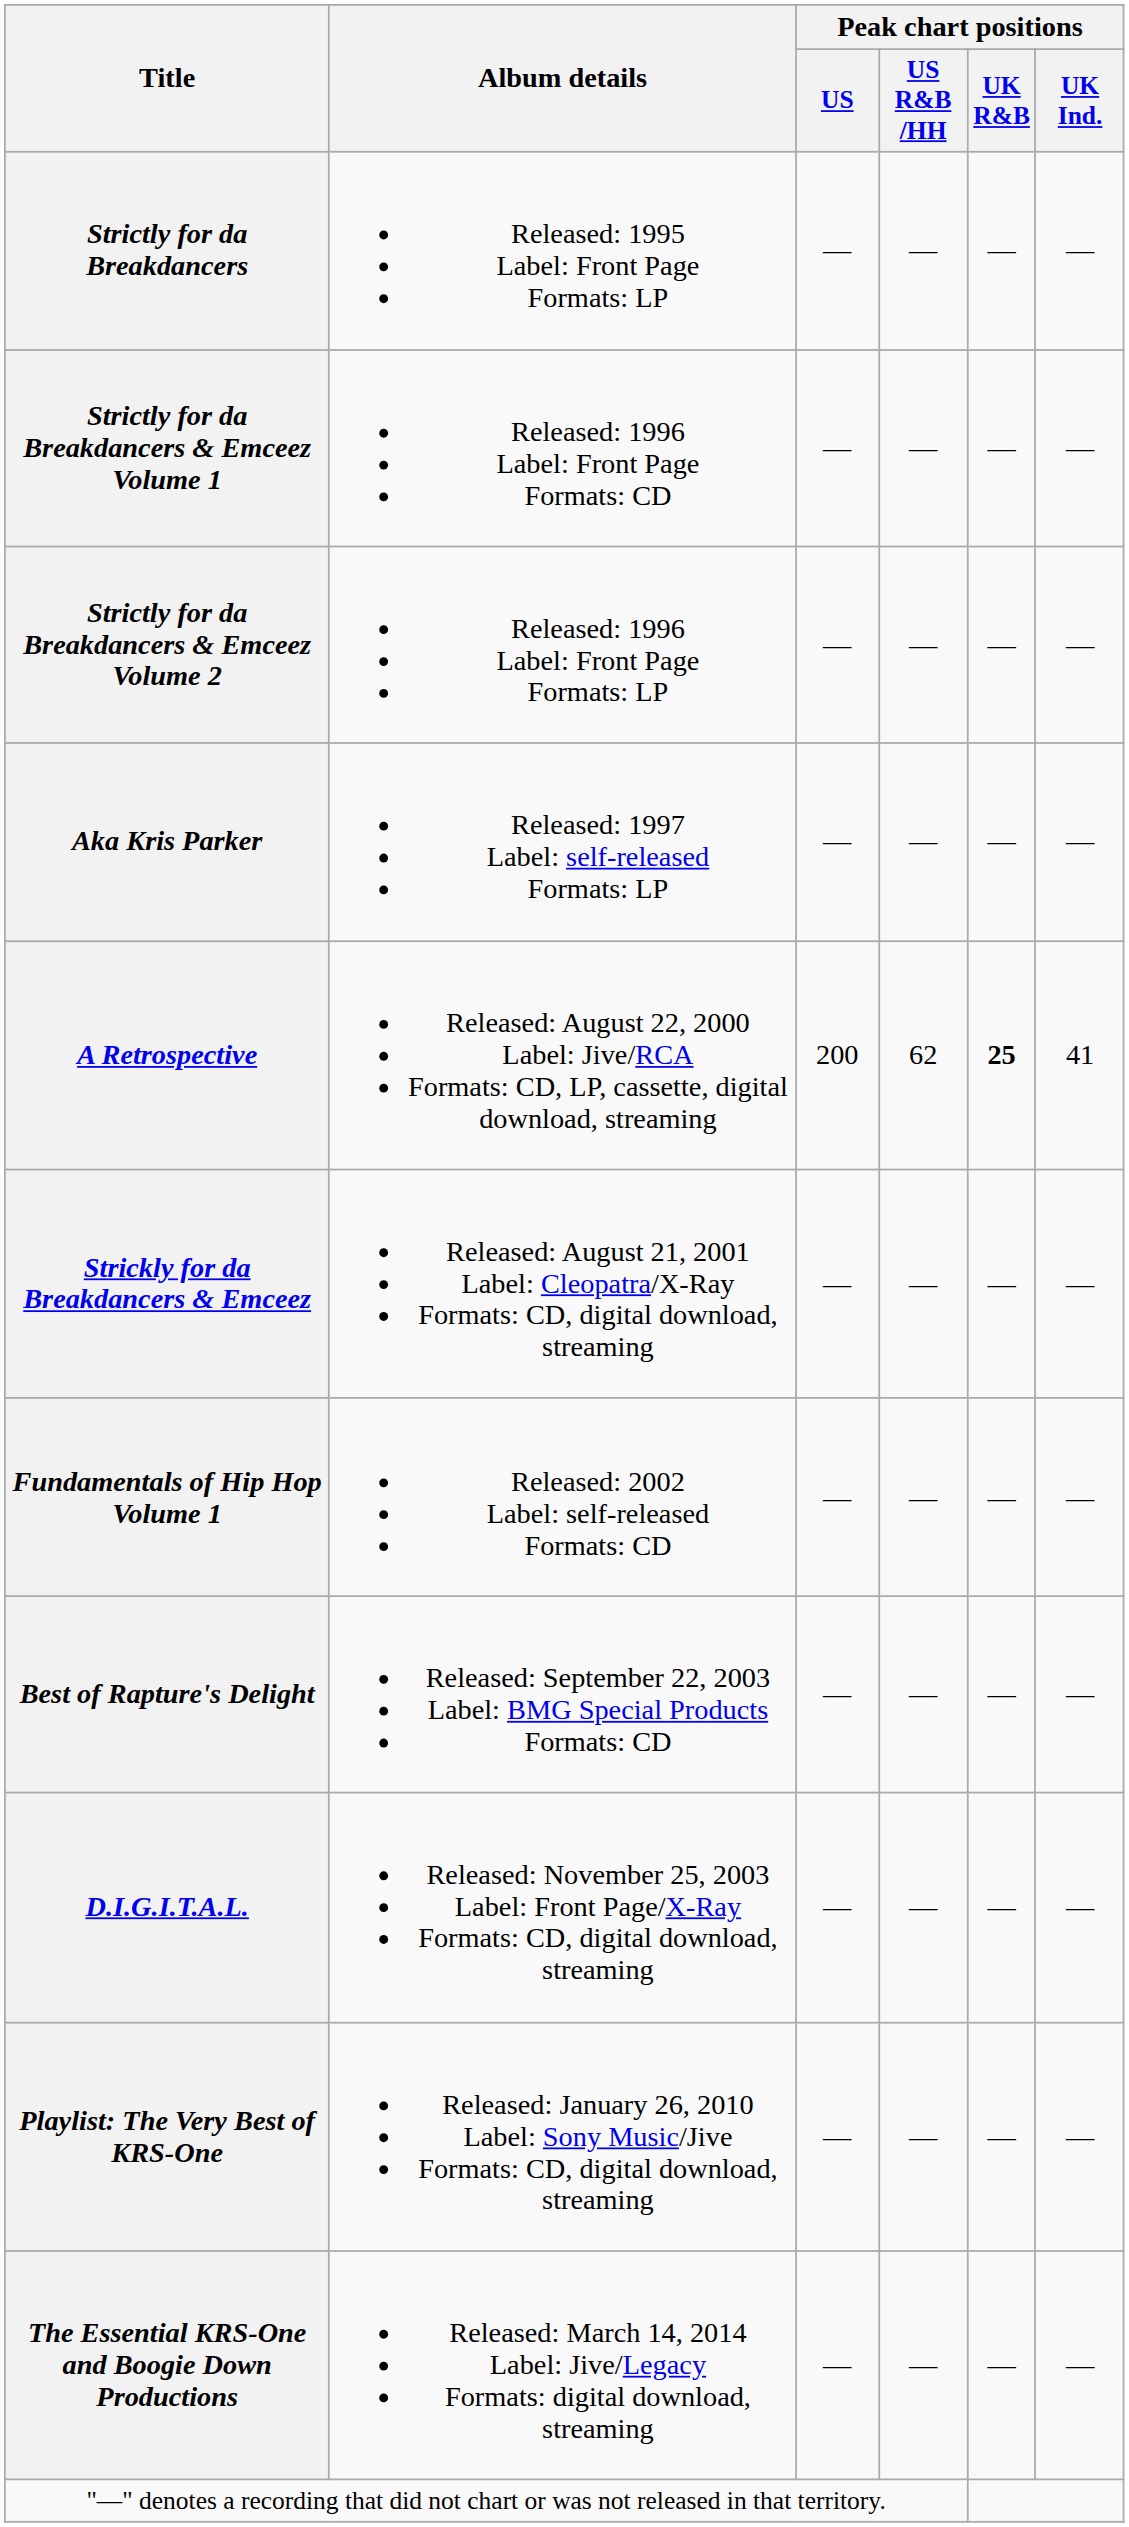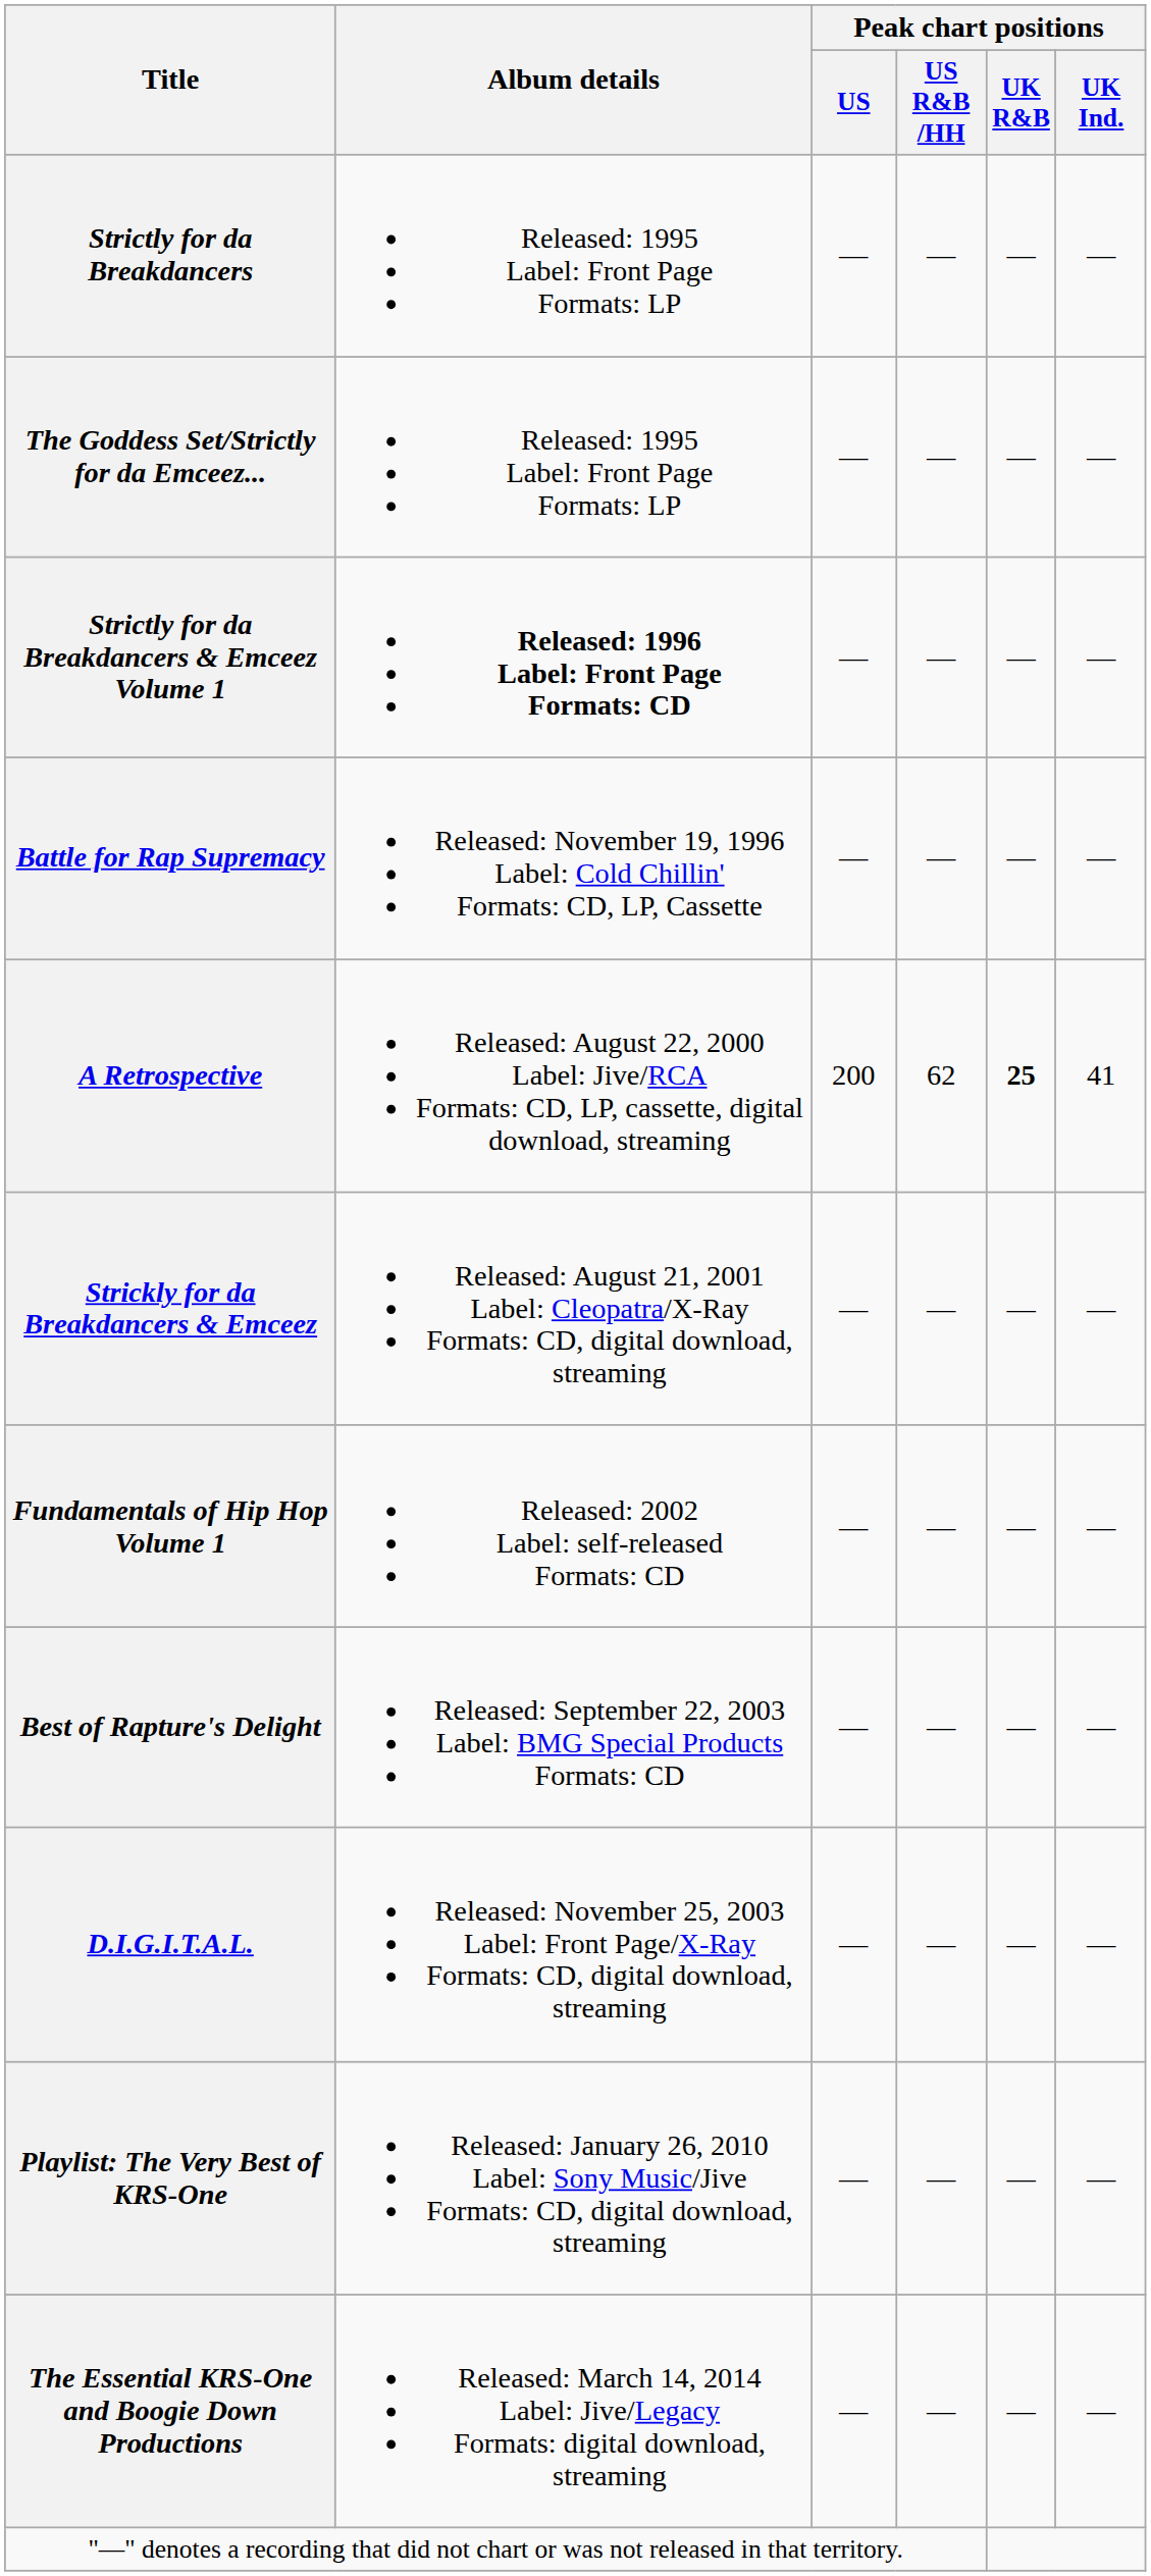 <table class="wikitable plainrowheaders" style="text-align:center;">
 <tr>
 <th scope="col" rowspan="2" style="width:11em;">Title</th>
 <th scope="col" rowspan="2" style="width:16em;">Album details</th>
 <th scope="col" colspan="4">Peak chart positions</th>
 </tr>
 <tr>
 <th scope="col" style="width:2.8em;font-size:90%;"><a href='#'>US</a><br></th>
 <th scope="col" style="width:3em;font-size:90%;"><a href='#'>US<br>R&B<br>/HH</a><br></th>
 <th style="width:2em;font-size:90%;"><a href='#'>UK<br>R&B</a><br></th>
 <th scope="col" style="width:3em;font-size:90%;"><a href='#'>UK Ind.</a><br></th>
 </tr>
 <tr>
 <th scope="row"><em>Strictly for da Breakdancers</em></th>
 <td><br><ul><li>Released: 1995</li><li>Label: Front Page</li><li>Formats: LP</li></ul></td>
 <td style="text-align:center;">—</td>
 <td style="text-align:center;">—</td>
 <td style="text-align:center;">—</td>
 <td style="text-align:center;">—</td>
 </tr>
 <tr>
-<th scope="row"><em>Strictly for da Breakdancers & Emceez Volume 1</em></th>
-<td><br><ul><li>Released: 1996</li><li>Label: Front Page</li><li>Formats: CD</li></ul></td>
+<th scope="row"><em>The Goddess Set/Strictly for da Emceez...</em></th>
+<td><br><ul><li>Released: 1995</li><li>Label: Front Page</li><li>Formats: LP</li></ul></td>
 <td style="text-align:center;">—</td>
 <td style="text-align:center;">—</td>
 <td style="text-align:center;">—</td>
 <td style="text-align:center;">—</td>
 </tr>
 <tr>
-<th scope="row"><em>Strictly for da Breakdancers & Emceez Volume 2</em></th>
-<td><br><ul><li>Released: 1996</li><li>Label: Front Page</li><li>Formats: LP</li></ul></td>
+<th scope="row"><em>Strictly for da Breakdancers & Emceez Volume 1</em></th>
+<td><strong><br><ul><li>Released: 1996</li><li>Label: Front Page</li><li>Formats: CD</li></ul></strong></td>
 <td style="text-align:center;">—</td>
 <td style="text-align:center;">—</td>
 <td style="text-align:center;">—</td>
 <td style="text-align:center;">—</td>
 </tr>
 <tr>
-<th scope="row"><em>Aka Kris Parker</em></th>
-<td><br><ul><li>Released: 1997</li><li>Label: <a href='#'>self-released</a></li><li>Formats: LP</li></ul></td>
+<th scope="row"><em><a href='#'>Battle for Rap Supremacy</a></em></th>
+<td><br><ul><li>Released: November 19, 1996</li><li>Label: <a href='#'>Cold Chillin'</a></li><li>Formats: CD, LP, Cassette</li></ul></td>
 <td style="text-align:center;">—</td>
 <td style="text-align:center;">—</td>
 <td style="text-align:center;">—</td>
 <td style="text-align:center;">—</td>
 </tr>
 <tr>
 <th scope="row"><em><a href='#'>A Retrospective</a></em></th>
 <td><br><ul><li>Released: August 22, 2000</li><li>Label: Jive/<a href='#'>RCA</a></li><li>Formats: CD, LP, cassette, digital download, streaming</li></ul></td>
 <td style="text-align:center;">200</td>
 <td style="text-align:center;">62</td>
 <td style="text-align:center;"><strong>25</strong></td>
 <td style="text-align:center;">41</td>
 </tr>
 <tr>
 <th scope="row"><em><a href='#'>Strickly for da Breakdancers & Emceez</a></em></th>
 <td><br><ul><li>Released: August 21, 2001</li><li>Label: <a href='#'>Cleopatra</a>/X-Ray</li><li>Formats: CD, digital download, streaming</li></ul></td>
 <td style="text-align:center;">—</td>
 <td style="text-align:center;">—</td>
 <td style="text-align:center;">—</td>
 <td style="text-align:center;">—</td>
 </tr>
 <tr>
 <th scope="row"><em>Fundamentals of Hip Hop Volume 1</em></th>
 <td><br><ul><li>Released: 2002</li><li>Label: self-released</li><li>Formats: CD</li></ul></td>
 <td style="text-align:center;">—</td>
 <td style="text-align:center;">—</td>
 <td style="text-align:center;">—</td>
 <td style="text-align:center;">—</td>
 </tr>
 <tr>
 <th scope="row"><em>Best of Rapture's Delight</em></th>
 <td><br><ul><li>Released: September 22, 2003</li><li>Label: <a href='#'>BMG Special Products</a></li><li>Formats: CD</li></ul></td>
 <td style="text-align:center;">—</td>
 <td style="text-align:center;">—</td>
 <td style="text-align:center;">—</td>
 <td style="text-align:center;">—</td>
 </tr>
 <tr>
 <th scope="row"><em><a href='#'>D.I.G.I.T.A.L.</a></em></th>
 <td><br><ul><li>Released: November 25, 2003</li><li>Label: Front Page/<a href='#'>X-Ray</a></li><li>Formats: CD, digital download, streaming</li></ul></td>
 <td style="text-align:center;">—</td>
 <td style="text-align:center;">—</td>
 <td style="text-align:center;">—</td>
 <td style="text-align:center;">—</td>
 </tr>
 <tr>
 <th scope="row"><em>Playlist: The Very Best of KRS-One </em></th>
 <td><br><ul><li>Released: January 26, 2010</li><li>Label: <a href='#'>Sony Music</a>/Jive</li><li>Formats: CD, digital download, streaming</li></ul></td>
 <td style="text-align:center;">—</td>
 <td style="text-align:center;">—</td>
 <td style="text-align:center;">—</td>
 <td style="text-align:center;">—</td>
 </tr>
 <tr>
 <th scope="row"><em>The Essential KRS-One and Boogie Down Productions</em></th>
 <td><br><ul><li>Released: March 14, 2014</li><li>Label: Jive/<a href='#'>Legacy</a></li><li>Formats: digital download, streaming</li></ul></td>
 <td style="text-align:center;">—</td>
 <td style="text-align:center;">—</td>
 <td style="text-align:center;">—</td>
 <td style="text-align:center;">—</td>
 </tr>
 <tr>
 <td colspan="4" style="font-size:90%">"—" denotes a recording that did not chart or was not released in that territory.</td>
 </tr>
 </table>
